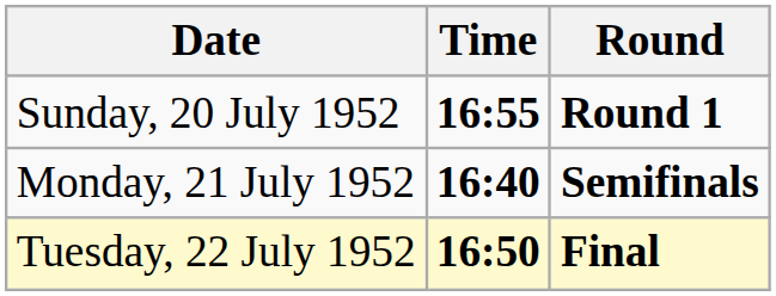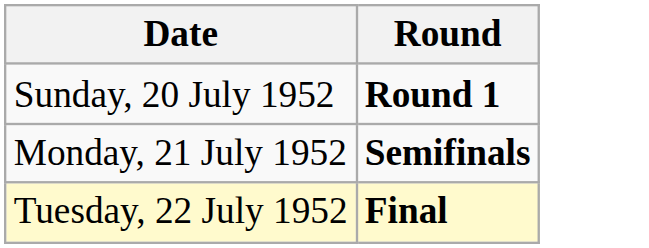 <table class="wikitable">
 <tr>
 <th>Date</th>
-<th>Time</th>
 <th>Round</th>
 </tr>
 <tr>
 <td>Sunday, 20 July 1952</td>
-<td><strong>16:55</strong></td>
 <td><strong>Round 1</strong></td>
 </tr>
 <tr>
 <td>Monday, 21 July 1952</td>
-<td><strong>16:40</strong></td>
 <td><strong>Semifinals</strong></td>
 </tr>
 <tr style=background:lemonchiffon>
 <td>Tuesday, 22 July 1952</td>
-<td><strong>16:50</strong></td>
 <td><strong>Final</strong></td>
 </tr>
 </table>
